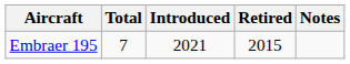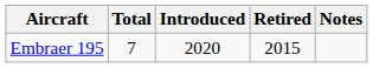 <table class="wikitable" style="margin:0.5em auto; text-align:center">
 <tr>
 <th>Aircraft</th>
 <th>Total</th>
 <th>Introduced</th>
 <th>Retired</th>
 <th>Notes</th>
 </tr>
 <tr>
 <td><a href='#'>Embraer 195</a></td>
 <td>7</td>
-<td>2021</td>
+<td>2020</td>
 <td>2015</td>
 <td></td>
 </tr>
 </table>
